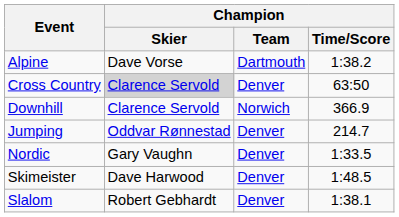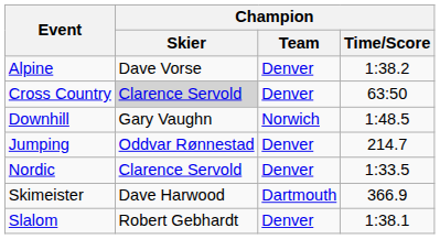 <table class="wikitable">
 <tr>
 <th rowspan="2">Event</th>
 <th colspan="3" bgcolor=000000>Champion</th>
 </tr>
 <tr>
 <th>Skier</th>
 <th>Team</th>
 <th>Time/Score</th>
 </tr>
 <tr>
 <td><a href='#'>Alpine</a></td>
 <td>Dave Vorse</td>
-<td><a href='#'>Dartmouth</a></td>
+<td><a href='#'>Denver</a></td>
 <td align=center>1:38.2</td>
 </tr>
 <tr>
 <td><a href='#'>Cross Country</a></td>
 <td style="background: lightgrey;"> <a href='#'>Clarence Servold</a></td>
 <td><a href='#'>Denver</a></td>
 <td align=center>63:50</td>
 </tr>
 <tr>
 <td><a href='#'>Downhill</a></td>
-<td> <a href='#'>Clarence Servold</a></td>
+<td>Gary Vaughn</td>
 <td><a href='#'>Norwich</a></td>
-<td align=center>366.9</td>
+<td align=center>1:48.5</td>
 </tr>
 <tr>
 <td><a href='#'>Jumping</a></td>
 <td> <a href='#'>Oddvar Rønnestad</a></td>
 <td><a href='#'>Denver</a></td>
 <td align=center>214.7</td>
 </tr>
 <tr>
 <td><a href='#'>Nordic</a></td>
-<td>Gary Vaughn</td>
+<td> <a href='#'>Clarence Servold</a></td>
 <td><a href='#'>Denver</a></td>
 <td align=center>1:33.5</td>
 </tr>
 <tr>
 <td>Skimeister</td>
 <td>Dave Harwood</td>
-<td><a href='#'>Denver</a></td>
-<td align=center>1:48.5</td>
+<td><a href='#'>Dartmouth</a></td>
+<td align=center>366.9</td>
 </tr>
 <tr>
 <td><a href='#'>Slalom</a></td>
 <td>Robert Gebhardt</td>
 <td><a href='#'>Denver</a></td>
 <td align=center>1:38.1</td>
 </tr>
 </table>
